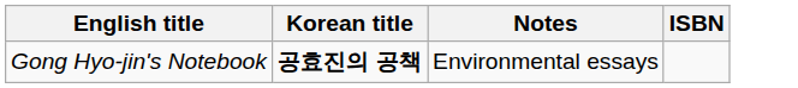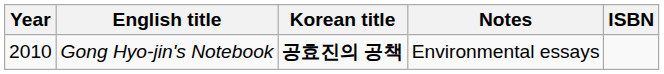 <table class="wikitable sortable">
 <tr>
+<th scope="col">Year</th>
 <th>English title</th>
 <th>Korean title</th>
 <th scope="col">Notes</th>
 <th>ISBN</th>
 </tr>
 <tr>
+<td>2010</td>
 <td><em>Gong Hyo-jin's Notebook</em></td>
 <td><strong>공효진의 공책</strong></td>
 <td>Environmental essays</td>
 <td></td>
 </tr>
 </table>
